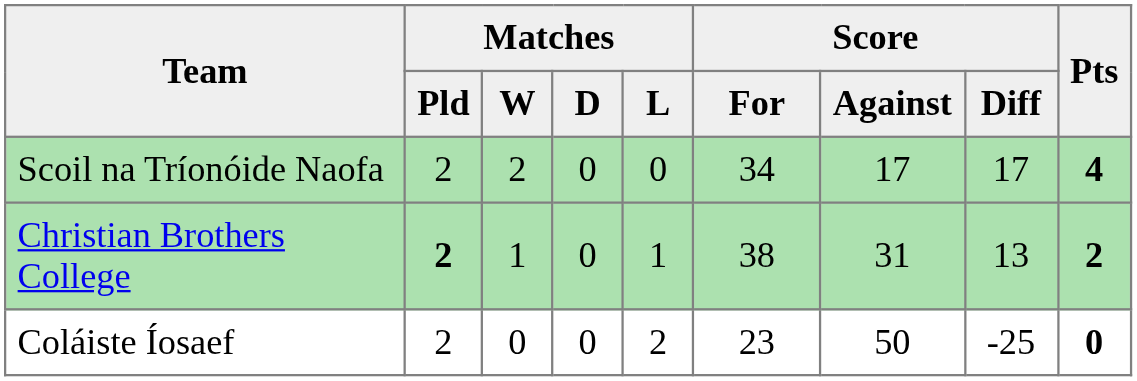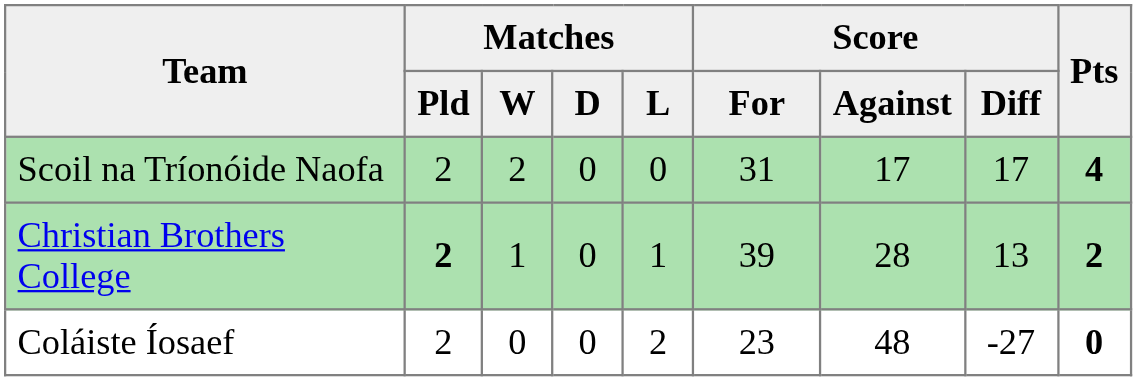 <table style=border-collapse:collapse border=1 cellspacing=0 cellpadding=5>
 <tr align=center bgcolor=#efefef>
 <th rowspan=2 width=165>Team</th>
 <th colspan=4>Matches</th>
 <th colspan=3>Score</th>
 <th rowspan=2width=20>Pts</th>
 </tr>
 <tr align=center bgcolor=#efefef>
 <th width=20>Pld</th>
 <th width=20>W</th>
 <th width=20>D</th>
 <th width=20>L</th>
 <th width=45>For</th>
 <th width=45>Against</th>
 <th width=30>Diff</th>
 </tr>
 <tr align=center style="background:#ACE1AF;">
 <td style="text-align:left;">Scoil na Tríonóide Naofa</td>
 <td>2</td>
 <td>2</td>
 <td>0</td>
 <td>0</td>
-<td>34</td>
+<td>31</td>
 <td>17</td>
 <td>17</td>
 <td><strong>4</strong></td>
 </tr>
 <tr align=center style="background:#ACE1AF;">
 <td style="text-align:left;"><a href='#'>Christian Brothers College</a></td>
 <td><strong>2</strong></td>
 <td>1</td>
 <td>0</td>
 <td>1</td>
-<td>38</td>
-<td>31</td>
+<td>39</td>
+<td>28</td>
 <td>13</td>
 <td><strong>2</strong></td>
 </tr>
 <tr align=center>
 <td style="text-align:left;">Coláiste Íosaef</td>
 <td>2</td>
 <td>0</td>
 <td>0</td>
 <td>2</td>
 <td>23</td>
-<td>50</td>
-<td>-25</td>
+<td>48</td>
+<td>-27</td>
 <td><strong>0</strong></td>
 </tr>
 </table>
